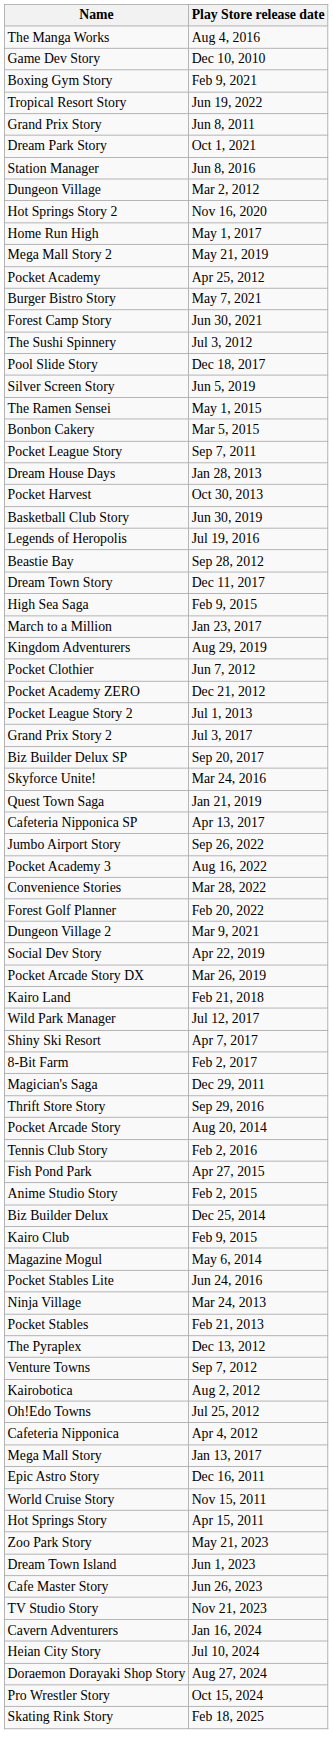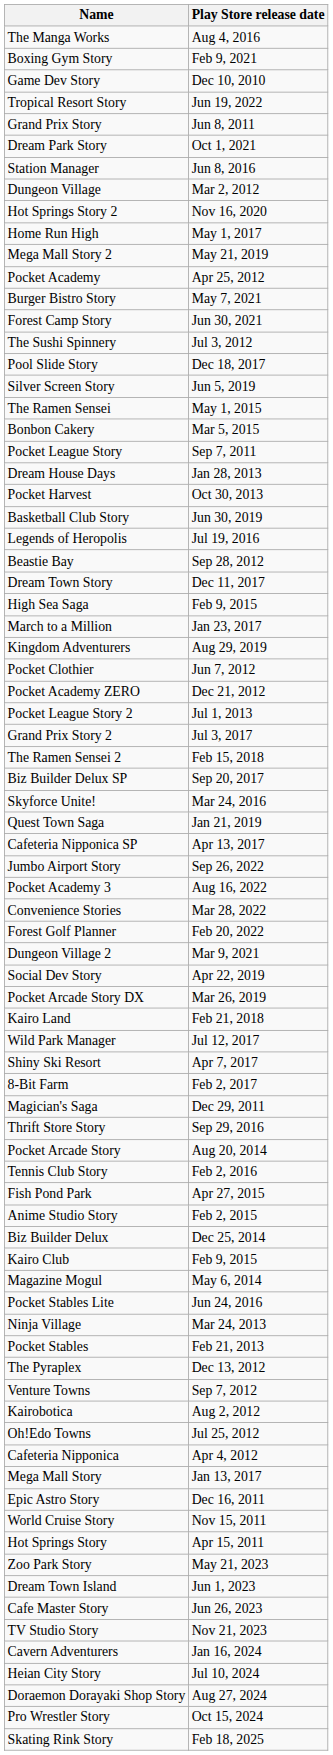 <table class="wikitable sortable">
 <tr>
 <th>Name</th>
 <th>Play Store release date</th>
 </tr>
 <tr>
 <td>The Manga Works</td>
 <td>Aug 4, 2016</td>
 </tr>
 <tr>
+<td>Boxing Gym Story</td>
+<td>Feb 9, 2021</td>
+</tr>
+<tr>
 <td>Game Dev Story</td>
 <td>Dec 10, 2010</td>
-</tr>
-<tr>
-<td>Boxing Gym Story</td>
-<td>Feb 9, 2021</td>
 </tr>
 <tr>
 <td>Tropical Resort Story</td>
 <td>Jun 19, 2022</td>
 </tr>
 <tr>
 <td>Grand Prix Story</td>
 <td>Jun 8, 2011</td>
 </tr>
 <tr>
 <td>Dream Park Story</td>
 <td>Oct 1, 2021</td>
 </tr>
 <tr>
 <td>Station Manager</td>
 <td>Jun 8, 2016</td>
 </tr>
 <tr>
 <td>Dungeon Village</td>
 <td>Mar 2, 2012</td>
 </tr>
 <tr>
 <td>Hot Springs Story 2</td>
 <td>Nov 16, 2020</td>
 </tr>
 <tr>
 <td>Home Run High</td>
 <td>May 1, 2017</td>
 </tr>
 <tr>
 <td>Mega Mall Story 2</td>
 <td>May 21, 2019</td>
 </tr>
 <tr>
 <td>Pocket Academy</td>
 <td>Apr 25, 2012</td>
 </tr>
 <tr>
 <td>Burger Bistro Story</td>
 <td>May 7, 2021</td>
 </tr>
 <tr>
 <td>Forest Camp Story</td>
 <td>Jun 30, 2021</td>
 </tr>
 <tr>
 <td>The Sushi Spinnery</td>
 <td>Jul 3, 2012</td>
 </tr>
 <tr>
 <td>Pool Slide Story</td>
 <td>Dec 18, 2017</td>
 </tr>
 <tr>
 <td>Silver Screen Story</td>
 <td>Jun 5, 2019</td>
 </tr>
 <tr>
 <td>The Ramen Sensei</td>
 <td>May 1, 2015</td>
 </tr>
 <tr>
 <td>Bonbon Cakery</td>
 <td>Mar 5, 2015</td>
 </tr>
 <tr>
 <td>Pocket League Story</td>
 <td>Sep 7, 2011</td>
 </tr>
 <tr>
 <td>Dream House Days</td>
 <td>Jan 28, 2013</td>
 </tr>
 <tr>
 <td>Pocket Harvest</td>
 <td>Oct 30, 2013</td>
 </tr>
 <tr>
 <td>Basketball Club Story</td>
 <td>Jun 30, 2019</td>
 </tr>
 <tr>
 <td>Legends of Heropolis</td>
 <td>Jul 19, 2016</td>
 </tr>
 <tr>
 <td>Beastie Bay</td>
 <td>Sep 28, 2012</td>
 </tr>
 <tr>
 <td>Dream Town Story</td>
 <td>Dec 11, 2017</td>
 </tr>
 <tr>
 <td>High Sea Saga</td>
 <td>Feb 9, 2015</td>
 </tr>
 <tr>
 <td>March to a Million</td>
 <td>Jan 23, 2017</td>
 </tr>
 <tr>
 <td>Kingdom Adventurers</td>
 <td>Aug 29, 2019</td>
 </tr>
 <tr>
 <td>Pocket Clothier</td>
 <td>Jun 7, 2012</td>
 </tr>
 <tr>
 <td>Pocket Academy ZERO</td>
 <td>Dec 21, 2012</td>
 </tr>
 <tr>
 <td>Pocket League Story 2</td>
 <td>Jul 1, 2013</td>
 </tr>
 <tr>
 <td>Grand Prix Story 2</td>
 <td>Jul 3, 2017</td>
+</tr>
+<tr>
+<td>The Ramen Sensei 2</td>
+<td>Feb 15, 2018</td>
 </tr>
 <tr>
 <td>Biz Builder Delux SP</td>
 <td>Sep 20, 2017</td>
 </tr>
 <tr>
 <td>Skyforce Unite!</td>
 <td>Mar 24, 2016</td>
 </tr>
 <tr>
 <td>Quest Town Saga</td>
 <td>Jan 21, 2019</td>
 </tr>
 <tr>
 <td>Cafeteria Nipponica SP</td>
 <td>Apr 13, 2017</td>
 </tr>
 <tr>
 <td>Jumbo Airport Story</td>
 <td>Sep 26, 2022</td>
 </tr>
 <tr>
 <td>Pocket Academy 3</td>
 <td>Aug 16, 2022</td>
 </tr>
 <tr>
 <td>Convenience Stories</td>
 <td>Mar 28, 2022</td>
 </tr>
 <tr>
 <td>Forest Golf Planner</td>
 <td>Feb 20, 2022</td>
 </tr>
 <tr>
 <td>Dungeon Village 2</td>
 <td>Mar 9, 2021</td>
 </tr>
 <tr>
 <td>Social Dev Story</td>
 <td>Apr 22, 2019</td>
 </tr>
 <tr>
 <td>Pocket Arcade Story DX</td>
 <td>Mar 26, 2019</td>
 </tr>
 <tr>
 <td>Kairo Land</td>
 <td>Feb 21, 2018</td>
 </tr>
 <tr>
 <td>Wild Park Manager</td>
 <td>Jul 12, 2017</td>
 </tr>
 <tr>
 <td>Shiny Ski Resort</td>
 <td>Apr 7, 2017</td>
 </tr>
 <tr>
 <td>8-Bit Farm</td>
 <td>Feb 2, 2017</td>
 </tr>
 <tr>
 <td>Magician's Saga</td>
 <td>Dec 29, 2011</td>
 </tr>
 <tr>
 <td>Thrift Store Story</td>
 <td>Sep 29, 2016</td>
 </tr>
 <tr>
 <td>Pocket Arcade Story</td>
 <td>Aug 20, 2014</td>
 </tr>
 <tr>
 <td>Tennis Club Story</td>
 <td>Feb 2, 2016</td>
 </tr>
 <tr>
 <td>Fish Pond Park</td>
 <td>Apr 27, 2015</td>
 </tr>
 <tr>
 <td>Anime Studio Story</td>
 <td>Feb 2, 2015</td>
 </tr>
 <tr>
 <td>Biz Builder Delux</td>
 <td>Dec 25, 2014</td>
 </tr>
 <tr>
 <td>Kairo Club</td>
 <td>Feb 9, 2015</td>
 </tr>
 <tr>
 <td>Magazine Mogul</td>
 <td>May 6, 2014</td>
 </tr>
 <tr>
 <td>Pocket Stables Lite</td>
 <td>Jun 24, 2016</td>
 </tr>
 <tr>
 <td>Ninja Village</td>
 <td>Mar 24, 2013</td>
 </tr>
 <tr>
 <td>Pocket Stables</td>
 <td>Feb 21, 2013</td>
 </tr>
 <tr>
 <td>The Pyraplex</td>
 <td>Dec 13, 2012</td>
 </tr>
 <tr>
 <td>Venture Towns</td>
 <td>Sep 7, 2012</td>
 </tr>
 <tr>
 <td>Kairobotica</td>
 <td>Aug 2, 2012</td>
 </tr>
 <tr>
 <td>Oh!Edo Towns</td>
 <td>Jul 25, 2012</td>
 </tr>
 <tr>
 <td>Cafeteria Nipponica</td>
 <td>Apr 4, 2012</td>
 </tr>
 <tr>
 <td>Mega Mall Story</td>
 <td>Jan 13, 2017</td>
 </tr>
 <tr>
 <td>Epic Astro Story</td>
 <td>Dec 16, 2011</td>
 </tr>
 <tr>
 <td>World Cruise Story</td>
 <td>Nov 15, 2011</td>
 </tr>
 <tr>
 <td>Hot Springs Story</td>
 <td>Apr 15, 2011</td>
 </tr>
 <tr>
 <td>Zoo Park Story</td>
 <td>May 21, 2023</td>
 </tr>
 <tr>
 <td>Dream Town Island</td>
 <td>Jun 1, 2023</td>
 </tr>
 <tr>
 <td>Cafe Master Story</td>
 <td>Jun 26, 2023</td>
 </tr>
 <tr>
 <td>TV Studio Story</td>
 <td>Nov 21, 2023</td>
 </tr>
 <tr>
 <td>Cavern Adventurers</td>
 <td>Jan 16, 2024</td>
 </tr>
 <tr>
 <td>Heian City Story</td>
 <td>Jul 10, 2024</td>
 </tr>
 <tr>
 <td>Doraemon Dorayaki Shop Story</td>
 <td>Aug 27, 2024</td>
 </tr>
 <tr>
 <td>Pro Wrestler Story</td>
 <td>Oct 15, 2024</td>
 </tr>
 <tr>
 <td>Skating Rink Story</td>
 <td>Feb 18, 2025</td>
 </tr>
 </table>
